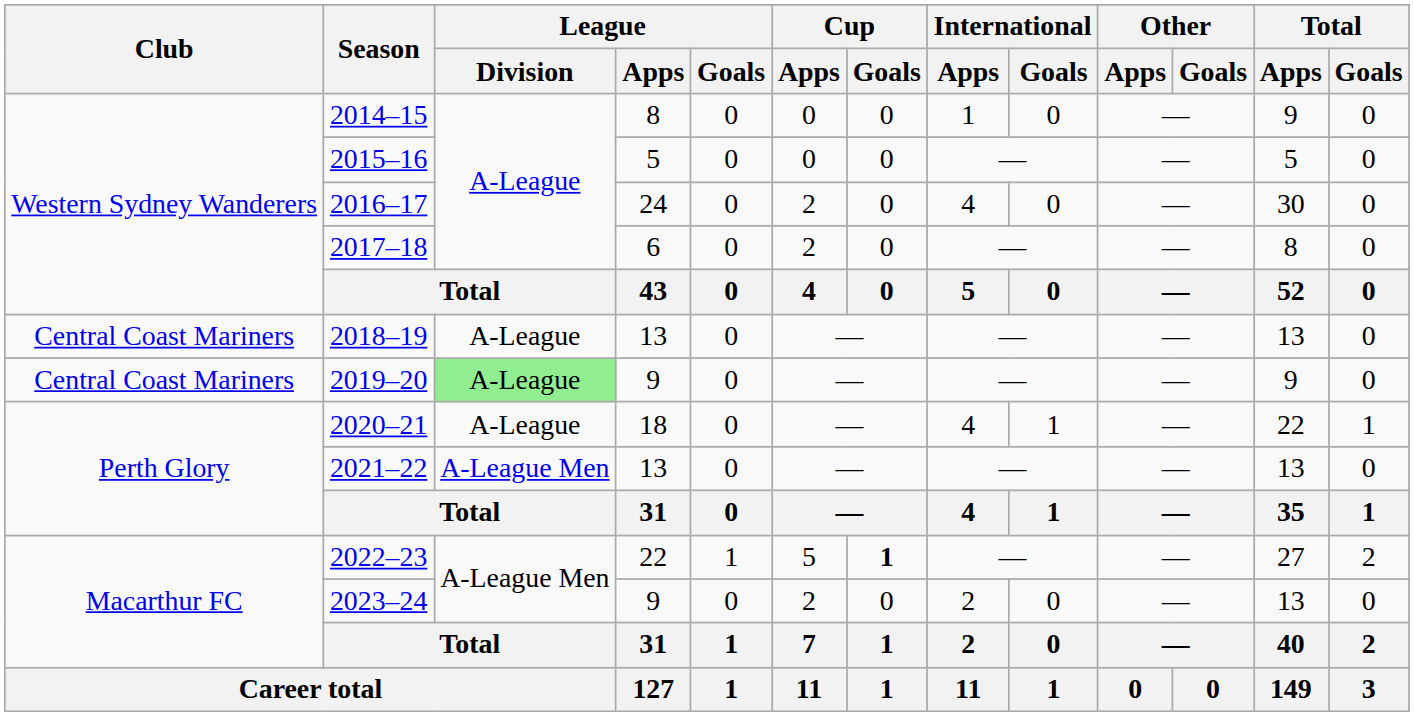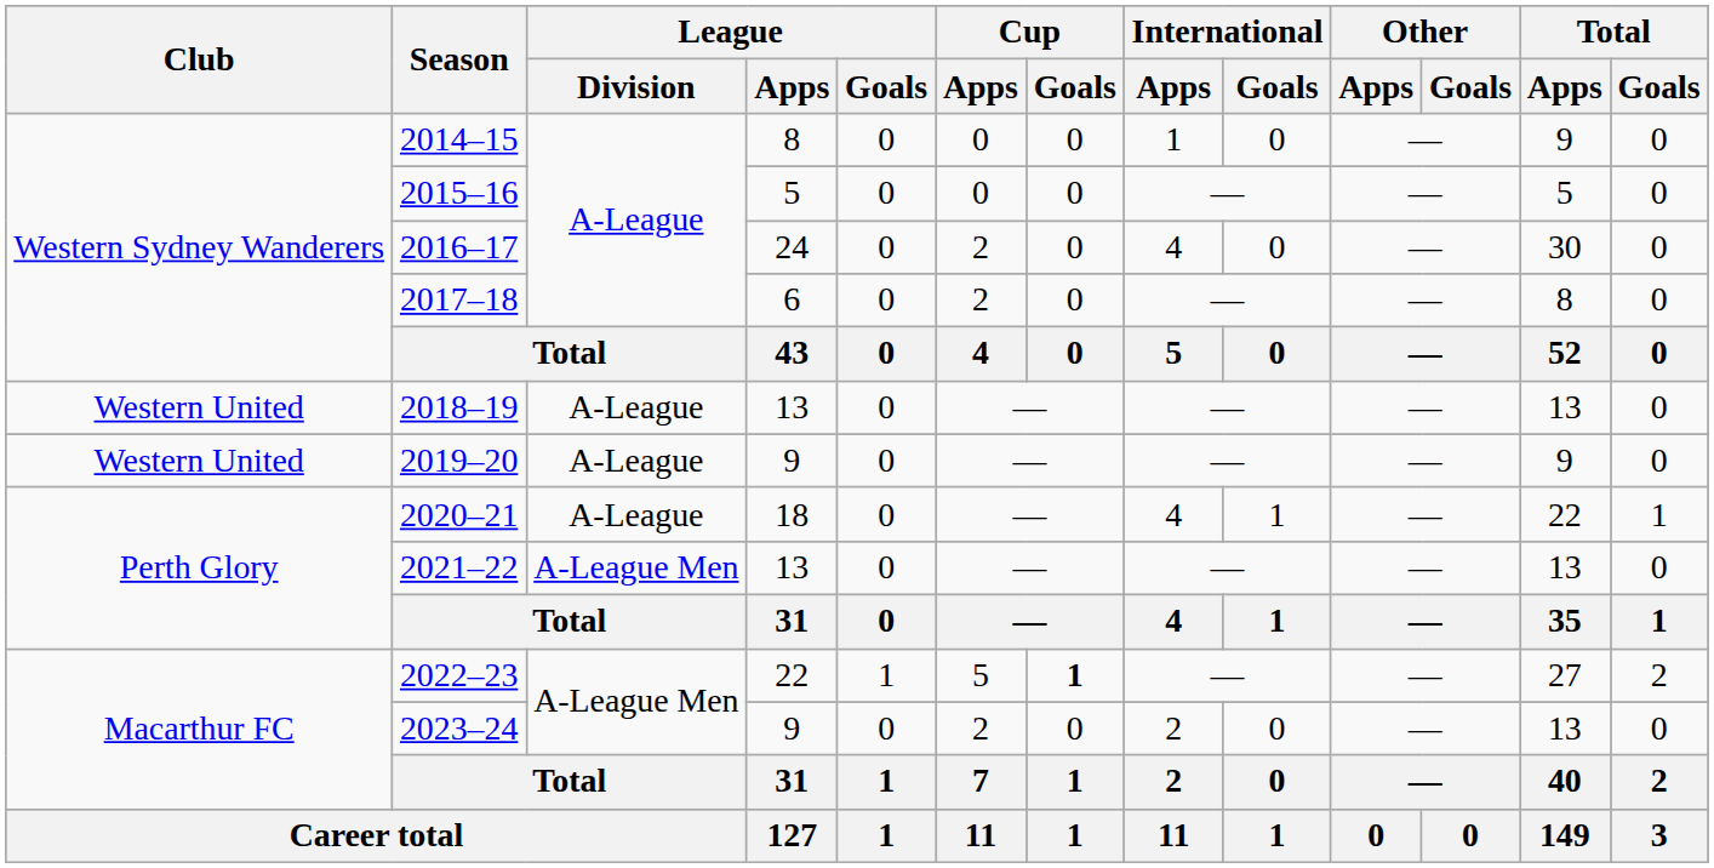 <table class="wikitable" style="text-align: center">
 <tr>
 <th rowspan="2">Club</th>
 <th rowspan="2">Season</th>
 <th colspan="3">League</th>
 <th colspan="2">Cup</th>
 <th colspan="2">International</th>
 <th colspan="2">Other</th>
 <th colspan="2">Total</th>
 </tr>
 <tr>
 <th>Division</th>
 <th>Apps</th>
 <th>Goals</th>
 <th>Apps</th>
 <th>Goals</th>
 <th>Apps</th>
 <th>Goals</th>
 <th>Apps</th>
 <th>Goals</th>
 <th>Apps</th>
 <th>Goals</th>
 </tr>
 <tr>
 <td rowspan="5"><a href='#'>Western Sydney Wanderers</a></td>
 <td><a href='#'>2014–15</a></td>
 <td rowspan="4"><a href='#'>A-League</a></td>
 <td>8</td>
 <td>0</td>
 <td>0</td>
 <td>0</td>
 <td>1</td>
 <td>0</td>
 <td colspan="2">—</td>
 <td>9</td>
 <td>0</td>
 </tr>
 <tr>
 <td><a href='#'>2015–16</a></td>
 <td>5</td>
 <td>0</td>
 <td>0</td>
 <td>0</td>
 <td colspan="2">—</td>
 <td colspan="2">—</td>
 <td>5</td>
 <td>0</td>
 </tr>
 <tr>
 <td><a href='#'>2016–17</a></td>
 <td>24</td>
 <td>0</td>
 <td>2</td>
 <td>0</td>
 <td>4</td>
 <td>0</td>
 <td colspan="2">—</td>
 <td>30</td>
 <td>0</td>
 </tr>
 <tr>
 <td><a href='#'>2017–18</a></td>
 <td>6</td>
 <td>0</td>
 <td>2</td>
 <td>0</td>
 <td colspan="2">—</td>
 <td colspan="2">—</td>
 <td>8</td>
 <td>0</td>
 </tr>
 <tr>
 <th colspan="2">Total</th>
 <th>43</th>
 <th>0</th>
 <th>4</th>
 <th>0</th>
 <th>5</th>
 <th>0</th>
 <th colspan="2">—</th>
 <th>52</th>
 <th>0</th>
 </tr>
 <tr>
-<td><a href='#'>Central Coast Mariners</a></td>
+<td><a href='#'>Western United</a></td>
 <td><a href='#'>2018–19</a></td>
 <td>A-League</td>
 <td>13</td>
 <td>0</td>
 <td colspan="2">—</td>
 <td colspan="2">—</td>
 <td colspan="2">—</td>
 <td>13</td>
 <td>0</td>
 </tr>
 <tr>
-<td><a href='#'>Central Coast Mariners</a></td>
+<td><a href='#'>Western United</a></td>
 <td><a href='#'>2019–20</a></td>
-<td style="background: lightgreen;">A-League</td>
+<td>A-League</td>
 <td>9</td>
 <td>0</td>
 <td colspan="2">—</td>
 <td colspan="2">—</td>
 <td colspan="2">—</td>
 <td>9</td>
 <td>0</td>
 </tr>
 <tr>
 <td rowspan="3"><a href='#'>Perth Glory</a></td>
 <td><a href='#'>2020–21</a></td>
 <td>A-League</td>
 <td>18</td>
 <td>0</td>
 <td colspan="2">—</td>
 <td>4</td>
 <td>1</td>
 <td colspan="2">—</td>
 <td>22</td>
 <td>1</td>
 </tr>
 <tr>
 <td><a href='#'>2021–22</a></td>
 <td><a href='#'>A-League Men</a></td>
 <td>13</td>
 <td>0</td>
 <td colspan="2">—</td>
 <td colspan="2">—</td>
 <td colspan="2">—</td>
 <td>13</td>
 <td>0</td>
 </tr>
 <tr>
 <th colspan="2">Total</th>
 <th>31</th>
 <th>0</th>
 <th colspan="2">—</th>
 <th>4</th>
 <th>1</th>
 <th colspan="2">—</th>
 <th>35</th>
 <th>1</th>
 </tr>
 <tr>
 <td rowspan="3"><a href='#'>Macarthur FC</a></td>
 <td><a href='#'>2022–23</a></td>
 <td rowspan="2">A-League Men</td>
 <td>22</td>
 <td>1</td>
 <td>5</td>
 <td><strong>1</strong></td>
 <td colspan="2">—</td>
 <td colspan="2">—</td>
 <td>27</td>
 <td>2</td>
 </tr>
 <tr>
 <td><a href='#'>2023–24</a></td>
 <td>9</td>
 <td>0</td>
 <td>2</td>
 <td>0</td>
 <td>2</td>
 <td>0</td>
 <td colspan="2">—</td>
 <td>13</td>
 <td>0</td>
 </tr>
 <tr>
 <th colspan="2">Total</th>
 <th>31</th>
 <th>1</th>
 <th>7</th>
 <th>1</th>
 <th>2</th>
 <th>0</th>
 <th colspan="2">—</th>
 <th>40</th>
 <th>2</th>
 </tr>
 <tr>
 <th colspan="3"><strong>Career total</strong></th>
 <th>127</th>
 <th>1</th>
 <th>11</th>
 <th>1</th>
 <th>11</th>
 <th>1</th>
 <th>0</th>
 <th>0</th>
 <th>149</th>
 <th>3</th>
 </tr>
 </table>
